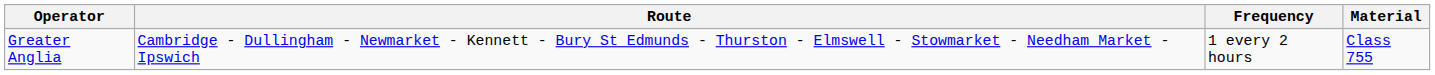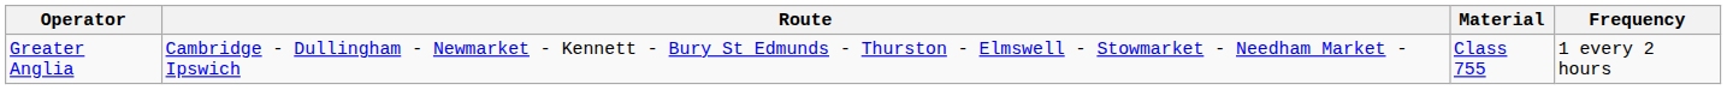 <table class="wikitable vatop">
 <tr>
 <th>Operator</th>
 <th>Route</th>
+<th>Material</th>
 <th>Frequency</th>
-<th>Material</th>
 </tr>
 <tr>
 <td><a href='#'>Greater Anglia</a></td>
 <td><a href='#'>Cambridge</a> - <a href='#'>Dullingham</a> - <a href='#'>Newmarket</a> - Kennett - <a href='#'>Bury St Edmunds</a> - <a href='#'>Thurston</a> - <a href='#'>Elmswell</a> - <a href='#'>Stowmarket</a> - <a href='#'>Needham Market</a> - <a href='#'>Ipswich</a></td>
+<td><a href='#'>Class 755</a></td>
 <td>1 every 2 hours</td>
-<td><a href='#'>Class 755</a></td>
 </tr>
 </table>
